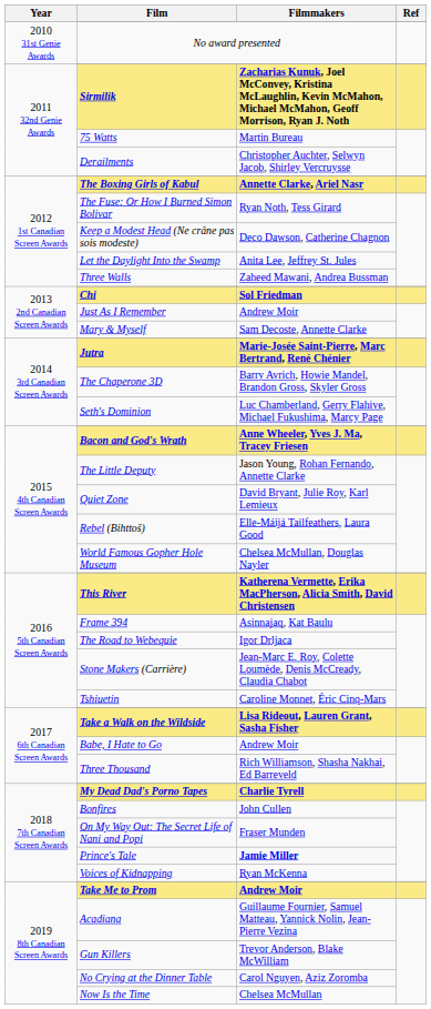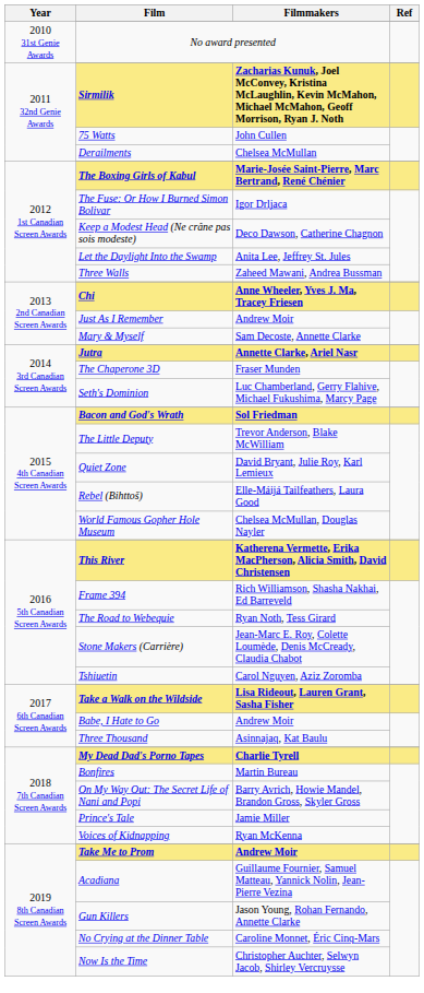 <table class="wikitable" style="width:100%;">
 <tr style="background:#bebebe;">
 <th style="width:8%;">Year</th>
 <th style="width:19%;">Film</th>
 <th style="width:19%;">Filmmakers</th>
 <th style="width:2%;">Ref</th>
 </tr>
 <tr>
 <td rowspan="2" align="center">2010 <br> <small><a href='#'>31st Genie Awards</a></small></td>
 </tr>
 <tr>
 <td colspan=2 align=center><em>No award presented</em></td>
 <td></td>
 </tr>
 <tr>
 <td rowspan="4" align="center">2011 <br> <small><a href='#'>32nd Genie Awards</a></small></td>
 </tr>
 <tr style="background:#FAEB86;">
 <td><strong><em><a href='#'>Sirmilik</a></em></strong></td>
 <td><strong><a href='#'>Zacharias Kunuk</a>, Joel McConvey, Kristina McLaughlin, Kevin McMahon, Michael McMahon, Geoff Morrison, Ryan J. Noth</strong></td>
 <td></td>
 </tr>
 <tr>
 <td><em><a href='#'>75 Watts</a></em></td>
-<td><a href='#'>Martin Bureau</a></td>
+<td><a href='#'>John Cullen</a></td>
 <td rowspan=2></td>
 </tr>
 <tr>
 <td><em><a href='#'>Derailments</a></em></td>
-<td><a href='#'>Christopher Auchter</a>, <a href='#'>Selwyn Jacob</a>, <a href='#'>Shirley Vercruysse</a></td>
+<td><a href='#'>Chelsea McMullan</a></td>
 </tr>
 <tr>
 <td rowspan="6" align="center">2012 <br> <small><a href='#'>1st Canadian Screen Awards</a></small></td>
 </tr>
 <tr style="background:#FAEB86;">
 <td><strong><em><a href='#'>The Boxing Girls of Kabul</a></em></strong></td>
-<td><strong><a href='#'>Annette Clarke</a>, <a href='#'>Ariel Nasr</a></strong></td>
+<td><strong><a href='#'>Marie-Josée Saint-Pierre</a>, <a href='#'>Marc Bertrand</a>, <a href='#'>René Chénier</a></strong></td>
 <td></td>
 </tr>
 <tr>
 <td><em><a href='#'>The Fuse: Or How I Burned Simon Bolivar</a></em></td>
-<td><a href='#'>Ryan Noth</a>, <a href='#'>Tess Girard</a></td>
+<td><a href='#'>Igor Drljaca</a></td>
 <td rowspan=4></td>
 </tr>
 <tr>
 <td><em><a href='#'>Keep a Modest Head</a> (Ne crâne pas sois modeste)</em></td>
 <td><a href='#'>Deco Dawson</a>, <a href='#'>Catherine Chagnon</a></td>
 </tr>
 <tr>
 <td><em><a href='#'>Let the Daylight Into the Swamp</a></em></td>
 <td><a href='#'>Anita Lee</a>, <a href='#'>Jeffrey St. Jules</a></td>
 </tr>
 <tr>
 <td><em><a href='#'>Three Walls</a></em></td>
 <td><a href='#'>Zaheed Mawani</a>, <a href='#'>Andrea Bussman</a></td>
 </tr>
 <tr>
 <td rowspan="4" align="center">2013 <br> <small><a href='#'>2nd Canadian Screen Awards</a></small></td>
 </tr>
 <tr style="background:#FAEB86;">
 <td><strong><em><a href='#'>Chi</a></em></strong></td>
-<td><strong><a href='#'>Sol Friedman</a></strong></td>
+<td><strong><a href='#'>Anne Wheeler</a>, <a href='#'>Yves J. Ma</a>, <a href='#'>Tracey Friesen</a></strong></td>
 <td></td>
 </tr>
 <tr>
 <td><em><a href='#'>Just As I Remember</a></em></td>
 <td><a href='#'>Andrew Moir</a></td>
 <td rowspan=2></td>
 </tr>
 <tr>
 <td><em><a href='#'>Mary & Myself</a></em></td>
 <td><a href='#'>Sam Decoste</a>, <a href='#'>Annette Clarke</a></td>
 </tr>
 <tr>
 <td rowspan="4" align="center">2014 <br> <small><a href='#'>3rd Canadian Screen Awards</a></small></td>
 </tr>
 <tr style="background:#FAEB86;">
 <td><strong><em><a href='#'>Jutra</a></em></strong></td>
-<td><strong><a href='#'>Marie-Josée Saint-Pierre</a>, <a href='#'>Marc Bertrand</a>, <a href='#'>René Chénier</a></strong></td>
+<td><strong><a href='#'>Annette Clarke</a>, <a href='#'>Ariel Nasr</a></strong></td>
 <td></td>
 </tr>
 <tr>
 <td><em><a href='#'>The Chaperone 3D</a></em></td>
-<td><a href='#'>Barry Avrich</a>, <a href='#'>Howie Mandel</a>, <a href='#'>Brandon Gross</a>, <a href='#'>Skyler Gross</a></td>
+<td><a href='#'>Fraser Munden</a></td>
 <td rowspan=2></td>
 </tr>
 <tr>
 <td><em><a href='#'>Seth's Dominion</a></em></td>
 <td><a href='#'>Luc Chamberland</a>, <a href='#'>Gerry Flahive</a>, <a href='#'>Michael Fukushima</a>, <a href='#'>Marcy Page</a></td>
 </tr>
 <tr>
 <td rowspan="6" align="center">2015 <br> <small><a href='#'>4th Canadian Screen Awards</a></small></td>
 </tr>
 <tr style="background:#FAEB86;">
 <td><strong><em><a href='#'>Bacon and God's Wrath</a></em></strong></td>
-<td><strong><a href='#'>Anne Wheeler</a>, <a href='#'>Yves J. Ma</a>, <a href='#'>Tracey Friesen</a></strong></td>
+<td><strong><a href='#'>Sol Friedman</a></strong></td>
 <td></td>
 </tr>
 <tr>
 <td><em><a href='#'>The Little Deputy</a></em></td>
-<td>Jason Young, <a href='#'>Rohan Fernando</a>, <a href='#'>Annette Clarke</a></td>
+<td><a href='#'>Trevor Anderson</a>, <a href='#'>Blake McWilliam</a></td>
 <td rowspan=4></td>
 </tr>
 <tr>
 <td><em><a href='#'>Quiet Zone</a></em></td>
 <td><a href='#'>David Bryant</a>, <a href='#'>Julie Roy</a>, <a href='#'>Karl Lemieux</a></td>
 </tr>
 <tr>
 <td><em><a href='#'>Rebel</a> (Bihttoš)</em></td>
 <td><a href='#'>Elle-Máijá Tailfeathers</a>, <a href='#'>Laura Good</a></td>
 </tr>
 <tr>
 <td><em><a href='#'>World Famous Gopher Hole Museum</a></em></td>
 <td><a href='#'>Chelsea McMullan</a>, <a href='#'>Douglas Nayler</a></td>
 </tr>
 <tr>
 <td rowspan="6" align="center">2016 <br> <small><a href='#'>5th Canadian Screen Awards</a></small></td>
 </tr>
 <tr style="background:#FAEB86;">
 <td><strong><em><a href='#'>This River</a></em></strong></td>
 <td><strong><a href='#'>Katherena Vermette</a>, <a href='#'>Erika MacPherson</a>, <a href='#'>Alicia Smith</a>, <a href='#'>David Christensen</a></strong></td>
 <td></td>
 </tr>
 <tr>
 <td><em><a href='#'>Frame 394</a></em></td>
-<td><a href='#'>Asinnajaq</a>, <a href='#'>Kat Baulu</a></td>
+<td><a href='#'>Rich Williamson</a>, <a href='#'>Shasha Nakhai</a>, <a href='#'>Ed Barreveld</a></td>
 <td rowspan=4></td>
 </tr>
 <tr>
 <td><em><a href='#'>The Road to Webequie</a></em></td>
-<td><a href='#'>Igor Drljaca</a></td>
+<td><a href='#'>Ryan Noth</a>, <a href='#'>Tess Girard</a></td>
 </tr>
 <tr>
 <td><em><a href='#'>Stone Makers</a> (Carrière)</em></td>
 <td><a href='#'>Jean-Marc E. Roy</a>, <a href='#'>Colette Loumède</a>, <a href='#'>Denis McCready</a>, <a href='#'>Claudia Chabot</a></td>
 </tr>
 <tr>
 <td><em><a href='#'>Tshiuetin</a></em></td>
-<td><a href='#'>Caroline Monnet</a>, <a href='#'>Éric Cinq-Mars</a></td>
+<td><a href='#'>Carol Nguyen</a>, <a href='#'>Aziz Zoromba</a></td>
 </tr>
 <tr>
 <td rowspan="4" align="center">2017 <br> <small><a href='#'>6th Canadian Screen Awards</a></small></td>
 </tr>
 <tr style="background:#FAEB86;">
 <td><strong><em><a href='#'>Take a Walk on the Wildside</a></em></strong></td>
 <td><strong><a href='#'>Lisa Rideout</a>, <a href='#'>Lauren Grant</a>, <a href='#'>Sasha Fisher</a></strong></td>
 <td></td>
 </tr>
 <tr>
 <td><em><a href='#'>Babe, I Hate to Go</a></em></td>
 <td><a href='#'>Andrew Moir</a></td>
 <td rowspan=2></td>
 </tr>
 <tr>
 <td><em><a href='#'>Three Thousand</a></em></td>
-<td><a href='#'>Rich Williamson</a>, <a href='#'>Shasha Nakhai</a>, <a href='#'>Ed Barreveld</a></td>
+<td><a href='#'>Asinnajaq</a>, <a href='#'>Kat Baulu</a></td>
 </tr>
 <tr>
 <td rowspan="6" align="center">2018 <br> <small><a href='#'>7th Canadian Screen Awards</a></small></td>
 </tr>
 <tr style="background:#FAEB86;">
 <td><strong><em><a href='#'>My Dead Dad's Porno Tapes</a></em></strong></td>
 <td><strong><a href='#'>Charlie Tyrell</a></strong></td>
 <td></td>
 </tr>
 <tr>
 <td><em><a href='#'>Bonfires</a></em></td>
-<td><a href='#'>John Cullen</a></td>
+<td><a href='#'>Martin Bureau</a></td>
 <td rowspan=4></td>
 </tr>
 <tr>
 <td><em><a href='#'>On My Way Out: The Secret Life of Nani and Popi</a></em></td>
-<td><a href='#'>Fraser Munden</a></td>
+<td><a href='#'>Barry Avrich</a>, <a href='#'>Howie Mandel</a>, <a href='#'>Brandon Gross</a>, <a href='#'>Skyler Gross</a></td>
 </tr>
 <tr>
 <td><em><a href='#'>Prince's Tale</a></em></td>
-<td><strong><a href='#'>Jamie Miller</a></strong></td>
+<td><a href='#'>Jamie Miller</a></td>
 </tr>
 <tr>
 <td><em><a href='#'>Voices of Kidnapping</a></em></td>
 <td><a href='#'>Ryan McKenna</a></td>
 </tr>
 <tr>
 <td rowspan="6" align="center">2019 <br> <small><a href='#'>8th Canadian Screen Awards</a></small></td>
 </tr>
 <tr style="background:#FAEB86;">
 <td><strong><em><a href='#'>Take Me to Prom</a></em></strong></td>
 <td><strong><a href='#'>Andrew Moir</a></strong></td>
 <td></td>
 </tr>
 <tr>
 <td><em><a href='#'>Acadiana</a></em></td>
 <td><a href='#'>Guillaume Fournier</a>, <a href='#'>Samuel Matteau</a>, <a href='#'>Yannick Nolin</a>, <a href='#'>Jean-Pierre Vezina</a></td>
 <td rowspan=4></td>
 </tr>
 <tr>
 <td><em><a href='#'>Gun Killers</a></em></td>
-<td><a href='#'>Trevor Anderson</a>, <a href='#'>Blake McWilliam</a></td>
+<td>Jason Young, <a href='#'>Rohan Fernando</a>, <a href='#'>Annette Clarke</a></td>
 </tr>
 <tr>
 <td><em><a href='#'>No Crying at the Dinner Table</a></em></td>
-<td><a href='#'>Carol Nguyen</a>, <a href='#'>Aziz Zoromba</a></td>
+<td><a href='#'>Caroline Monnet</a>, <a href='#'>Éric Cinq-Mars</a></td>
 </tr>
 <tr>
 <td><em><a href='#'>Now Is the Time</a></em></td>
-<td><a href='#'>Chelsea McMullan</a></td>
+<td><a href='#'>Christopher Auchter</a>, <a href='#'>Selwyn Jacob</a>, <a href='#'>Shirley Vercruysse</a></td>
 </tr>
 </table>
